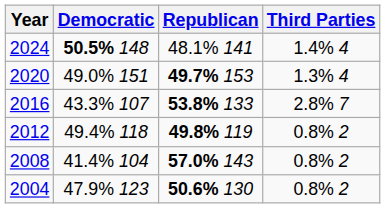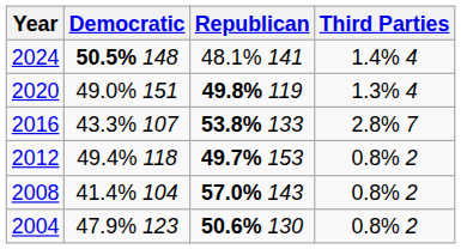 <table class="wikitable" style="float:right; margin:1em; font-size:95%;">
 <tr style="background:lightgrey;">
 <th>Year</th>
 <th><a href='#'>Democratic</a></th>
 <th><a href='#'>Republican</a></th>
 <th><a href='#'>Third Parties</a></th>
 </tr>
 <tr>
 <td align="center" ><a href='#'>2024</a></td>
 <td align="center" ><strong>50.5%</strong> <em>148</em></td>
 <td align="center" >48.1% <em>141</em></td>
 <td align="center" >1.4% <em>4</em></td>
 </tr>
 <tr>
 <td align="center" ><a href='#'>2020</a></td>
 <td align="center" >49.0% <em>151</em></td>
-<td align="center" ><strong>49.7%</strong> <em>153</em></td>
+<td align="center" ><strong>49.8%</strong> <em>119</em></td>
 <td align="center" >1.3% <em>4</em></td>
 </tr>
 <tr>
 <td align="center" ><a href='#'>2016</a></td>
 <td align="center" >43.3% <em>107</em></td>
 <td align="center" ><strong>53.8%</strong> <em>133</em></td>
 <td align="center" >2.8% <em>7</em></td>
 </tr>
 <tr>
 <td align="center" ><a href='#'>2012</a></td>
 <td align="center" >49.4% <em>118</em></td>
-<td align="center" ><strong>49.8%</strong> <em>119</em></td>
+<td align="center" ><strong>49.7%</strong> <em>153</em></td>
 <td align="center" >0.8% <em>2</em></td>
 </tr>
 <tr>
 <td align="center" ><a href='#'>2008</a></td>
 <td align="center" >41.4% <em>104</em></td>
 <td align="center" ><strong>57.0%</strong> <em>143</em></td>
 <td align="center" >0.8% <em>2</em></td>
 </tr>
 <tr>
 <td align="center" ><a href='#'>2004</a></td>
 <td align="center" >47.9% <em>123</em></td>
 <td align="center" ><strong>50.6%</strong> <em>130</em></td>
 <td align="center" >0.8% <em>2</em></td>
 </tr>
 </table>
